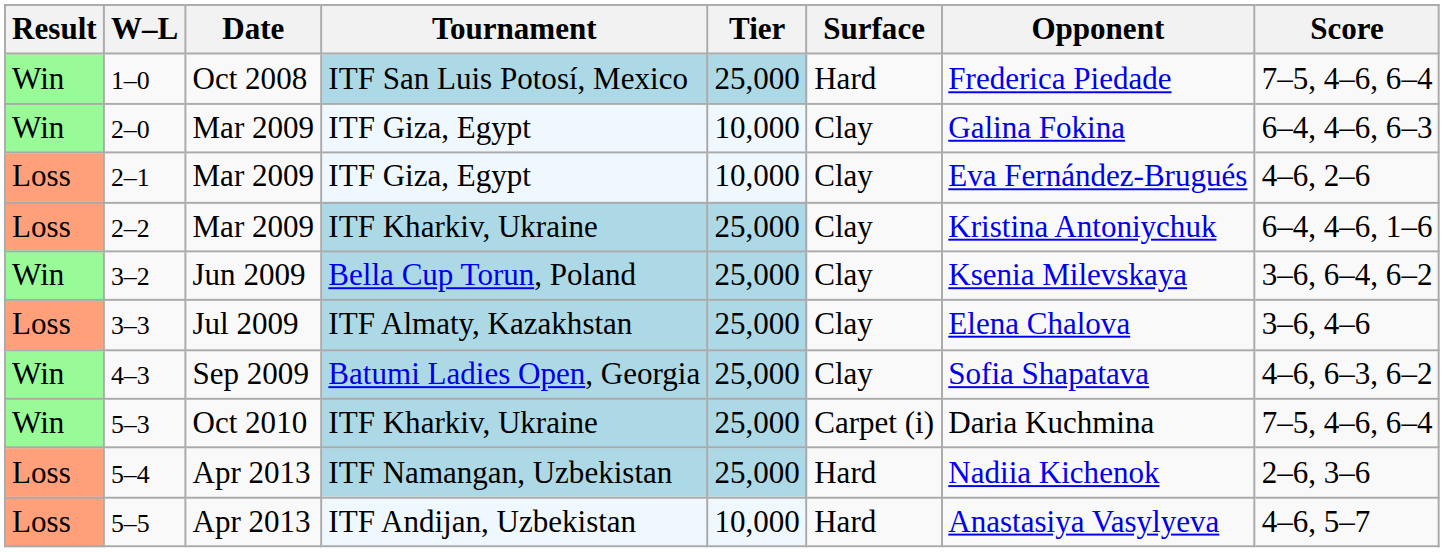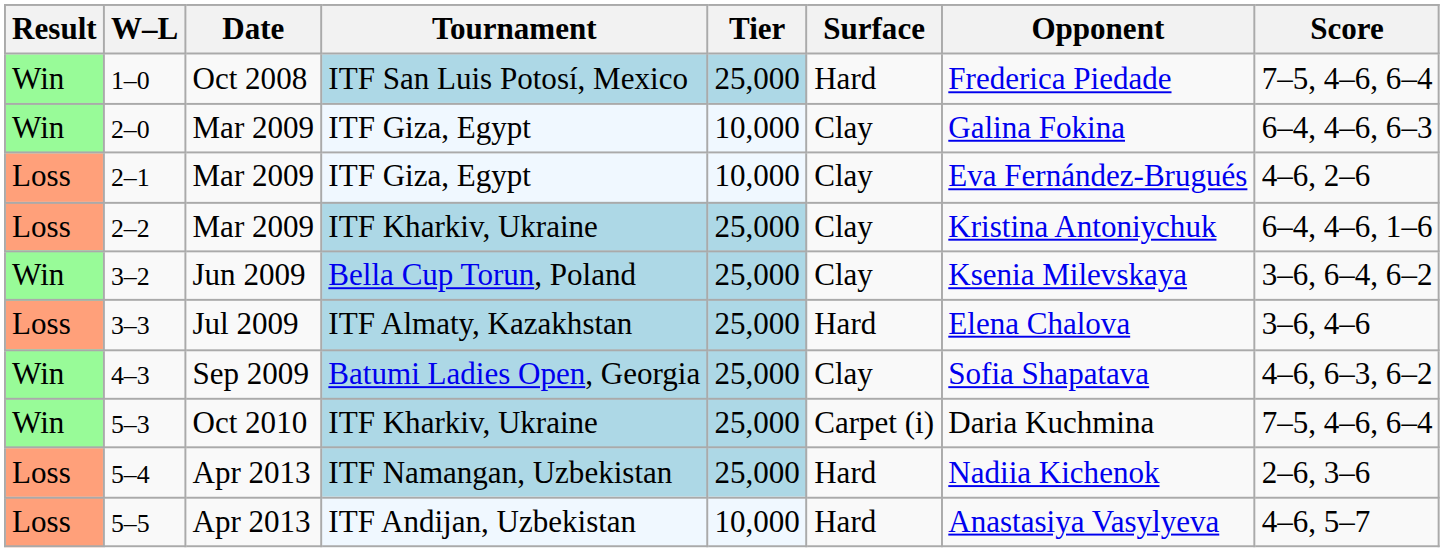 <table class="sortable wikitable nowrap">
 <tr>
 <th>Result</th>
 <th class="unsortable">W–L</th>
 <th>Date</th>
 <th>Tournament</th>
 <th>Tier</th>
 <th>Surface</th>
 <th>Opponent</th>
 <th class="unsortable">Score</th>
 </tr>
 <tr>
 <td bgcolor="98FB98">Win</td>
 <td><small>1–0</small></td>
 <td>Oct 2008</td>
 <td bgcolor=lightblue>ITF San Luis Potosí, Mexico</td>
 <td bgcolor=lightblue>25,000</td>
 <td>Hard</td>
 <td> <a href='#'>Frederica Piedade</a></td>
 <td>7–5, 4–6, 6–4</td>
 </tr>
 <tr>
 <td bgcolor="98FB98">Win</td>
 <td><small>2–0</small></td>
 <td>Mar 2009</td>
 <td bgcolor=#f0f8ff>ITF Giza, Egypt</td>
 <td bgcolor=#f0f8ff>10,000</td>
 <td>Clay</td>
 <td> <a href='#'>Galina Fokina</a></td>
 <td>6–4, 4–6, 6–3</td>
 </tr>
 <tr>
 <td bgcolor="FFA07A">Loss</td>
 <td><small>2–1</small></td>
 <td>Mar 2009</td>
 <td bgcolor=#f0f8ff>ITF Giza, Egypt</td>
 <td bgcolor=#f0f8ff>10,000</td>
 <td>Clay</td>
 <td> <a href='#'>Eva Fernández-Brugués</a></td>
 <td>4–6, 2–6</td>
 </tr>
 <tr>
 <td bgcolor="FFA07A">Loss</td>
 <td><small>2–2</small></td>
 <td>Mar 2009</td>
 <td bgcolor=lightblue>ITF Kharkiv, Ukraine</td>
 <td bgcolor=lightblue>25,000</td>
 <td>Clay</td>
 <td> <a href='#'>Kristina Antoniychuk</a></td>
 <td>6–4, 4–6, 1–6</td>
 </tr>
 <tr>
 <td bgcolor="98FB98">Win</td>
 <td><small>3–2</small></td>
 <td>Jun 2009</td>
 <td bgcolor=lightblue><a href='#'>Bella Cup Torun</a>, Poland</td>
 <td bgcolor=lightblue>25,000</td>
 <td>Clay</td>
 <td> <a href='#'>Ksenia Milevskaya</a></td>
 <td>3–6, 6–4, 6–2</td>
 </tr>
 <tr>
 <td bgcolor="FFA07A">Loss</td>
 <td><small>3–3</small></td>
 <td>Jul 2009</td>
 <td bgcolor=lightblue>ITF Almaty, Kazakhstan</td>
 <td bgcolor=lightblue>25,000</td>
-<td>Clay</td>
+<td>Hard</td>
 <td> <a href='#'>Elena Chalova</a></td>
 <td>3–6, 4–6</td>
 </tr>
 <tr>
 <td bgcolor="98FB98">Win</td>
 <td><small>4–3</small></td>
 <td>Sep 2009</td>
 <td bgcolor=lightblue><a href='#'>Batumi Ladies Open</a>, Georgia</td>
 <td bgcolor=lightblue>25,000</td>
 <td>Clay</td>
 <td> <a href='#'>Sofia Shapatava</a></td>
 <td>4–6, 6–3, 6–2</td>
 </tr>
 <tr>
 <td bgcolor="98FB98">Win</td>
 <td><small>5–3</small></td>
 <td>Oct 2010</td>
 <td bgcolor=lightblue>ITF Kharkiv, Ukraine</td>
 <td bgcolor=lightblue>25,000</td>
 <td>Carpet (i)</td>
 <td> Daria Kuchmina</td>
 <td>7–5, 4–6, 6–4</td>
 </tr>
 <tr>
 <td bgcolor="FFA07A">Loss</td>
 <td><small>5–4</small></td>
 <td>Apr 2013</td>
 <td bgcolor=lightblue>ITF Namangan, Uzbekistan</td>
 <td bgcolor=lightblue>25,000</td>
 <td>Hard</td>
 <td> <a href='#'>Nadiia Kichenok</a></td>
 <td>2–6, 3–6</td>
 </tr>
 <tr>
 <td bgcolor="FFA07A">Loss</td>
 <td><small>5–5</small></td>
 <td>Apr 2013</td>
 <td bgcolor=#f0f8ff>ITF Andijan, Uzbekistan</td>
 <td bgcolor=#f0f8ff>10,000</td>
 <td>Hard</td>
 <td> <a href='#'>Anastasiya Vasylyeva</a></td>
 <td>4–6, 5–7</td>
 </tr>
 </table>
